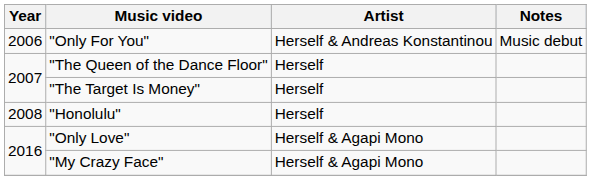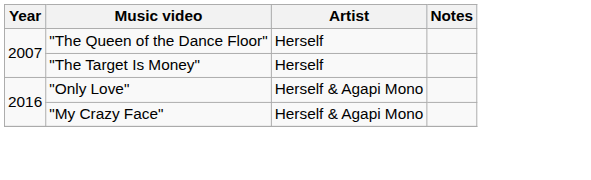 <table class="wikitable">
 <tr style="background:#b0c4de; text-align:center;">
 <th>Year</th>
 <th>Music video</th>
 <th>Artist</th>
 <th>Notes</th>
-</tr>
-<tr>
-<td>2006</td>
-<td>"Only For You"</td>
-<td>Herself & Andreas Konstantinou</td>
-<td>Music debut</td>
 </tr>
 <tr>
 <td rowspan="2">2007</td>
 <td>"The Queen of the Dance Floor"</td>
 <td>Herself</td>
 <td></td>
 </tr>
 <tr>
 <td>"The Target Is Money"</td>
-<td>Herself</td>
-<td></td>
-</tr>
-<tr>
-<td>2008</td>
-<td>"Honolulu"</td>
 <td>Herself</td>
 <td></td>
 </tr>
 <tr>
 <td rowspan="2">2016</td>
 <td>"Only Love"</td>
 <td>Herself & Agapi Mono</td>
 <td></td>
 </tr>
 <tr>
 <td>"My Crazy Face"</td>
 <td>Herself & Agapi Mono</td>
 <td></td>
 </tr>
 <tr>
 </tr>
 </table>
